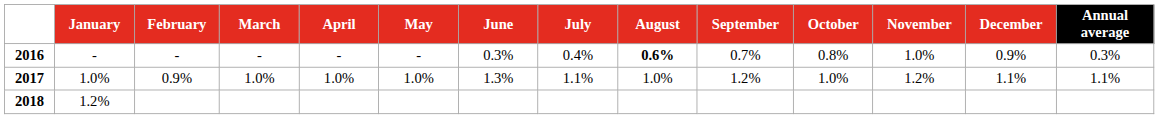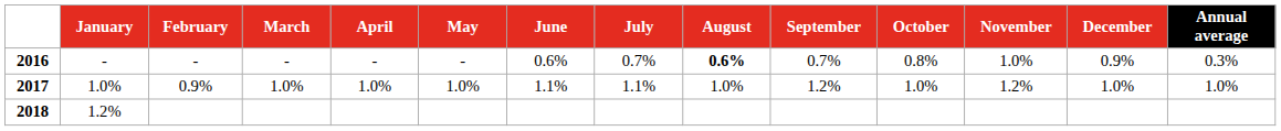 <table class="wikitable" style="width:100%; margin:auto; background:#ffffff;">
 <tr>
 <th style="background:#FFFFFF; color:#FFFFFF;" width="35px"></th>
 <th style="background:#E42C20; color:#FFFFFF;" width="60px">January</th>
 <th style="background:#E42C20; color:#FFFFFF;" width="60px">February</th>
 <th style="background:#E42C20; color:#FFFFFF;" width="60px">March</th>
 <th style="background:#E42C20; color:#FFFFFF;" width="60px">April</th>
 <th style="background:#E42C20; color:#FFFFFF;" width="60px">May</th>
 <th style="background:#E42C20; color:#FFFFFF;" width="60px">June</th>
 <th style="background:#E42C20; color:#FFFFFF;" width="60px">July</th>
 <th style="background:#E42C20; color:#FFFFFF;" width="60px">August</th>
 <th style="background:#E42C20; color:#FFFFFF;" width="60px">September</th>
 <th style="background:#E42C20; color:#FFFFFF;" width="60px">October</th>
 <th style="background:#E42C20; color:#FFFFFF;" width="60px">November</th>
 <th style="background:#E42C20; color:#FFFFFF;" width="60px">December</th>
 <th style="background:#000000; color:#FFFFFF;" width="75px">Annual average</th>
 </tr>
 <tr align="center">
 <td><strong>2016</strong></td>
 <td>-</td>
 <td>-</td>
 <td>-</td>
 <td>-</td>
 <td>-</td>
-<td>0.3%</td>
-<td>0.4%</td>
+<td>0.6%</td>
+<td>0.7%</td>
 <td><strong>0.6%</strong></td>
 <td>0.7%</td>
 <td>0.8%</td>
 <td>1.0%</td>
 <td>0.9%</td>
 <td>0.3%</td>
 </tr>
 <tr align="center">
 <td><strong>2017</strong></td>
 <td>1.0%</td>
 <td>0.9%</td>
 <td>1.0%</td>
 <td>1.0%</td>
 <td>1.0%</td>
-<td>1.3%</td>
+<td>1.1%</td>
 <td>1.1%</td>
 <td>1.0%</td>
 <td>1.2%</td>
 <td>1.0%</td>
 <td>1.2%</td>
-<td>1.1%</td>
-<td> 1.1%</td>
+<td>1.0%</td>
+<td> 1.0%</td>
 </tr>
 <tr align="center">
 <td><strong>2018</strong></td>
 <td>1.2%</td>
 <td></td>
 <td></td>
 <td></td>
 <td></td>
 <td></td>
 <td></td>
 <td></td>
 <td></td>
 <td></td>
 <td></td>
 <td></td>
 <td></td>
 </tr>
 </table>
